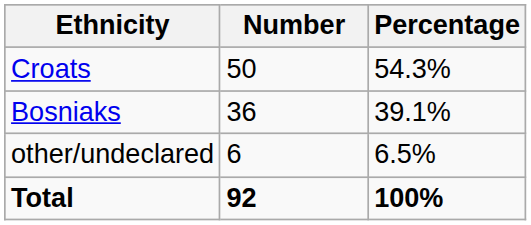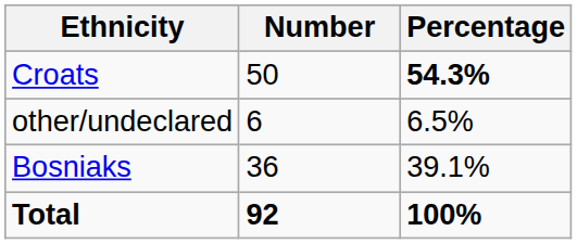 <table class="wikitable">
 <tr>
 <th width="100px">Ethnicity</th>
 <th width="80px">Number</th>
 <th width="80px">Percentage</th>
 </tr>
 <tr>
 <td><a href='#'>Croats</a></td>
 <td>50</td>
-<td>54.3%</td>
+<td><strong>54.3%</strong></td>
+</tr>
+<tr>
+<td>other/undeclared</td>
+<td>6</td>
+<td>6.5%</td>
 </tr>
 <tr>
 <td><a href='#'>Bosniaks</a></td>
 <td>36</td>
 <td>39.1%</td>
 </tr>
 <tr>
-<td>other/undeclared</td>
-<td>6</td>
-<td>6.5%</td>
-</tr>
-<tr>
 <td><strong>Total</strong></td>
 <td><strong>92</strong></td>
 <td><strong>100%</strong></td>
 </tr>
 </table>
